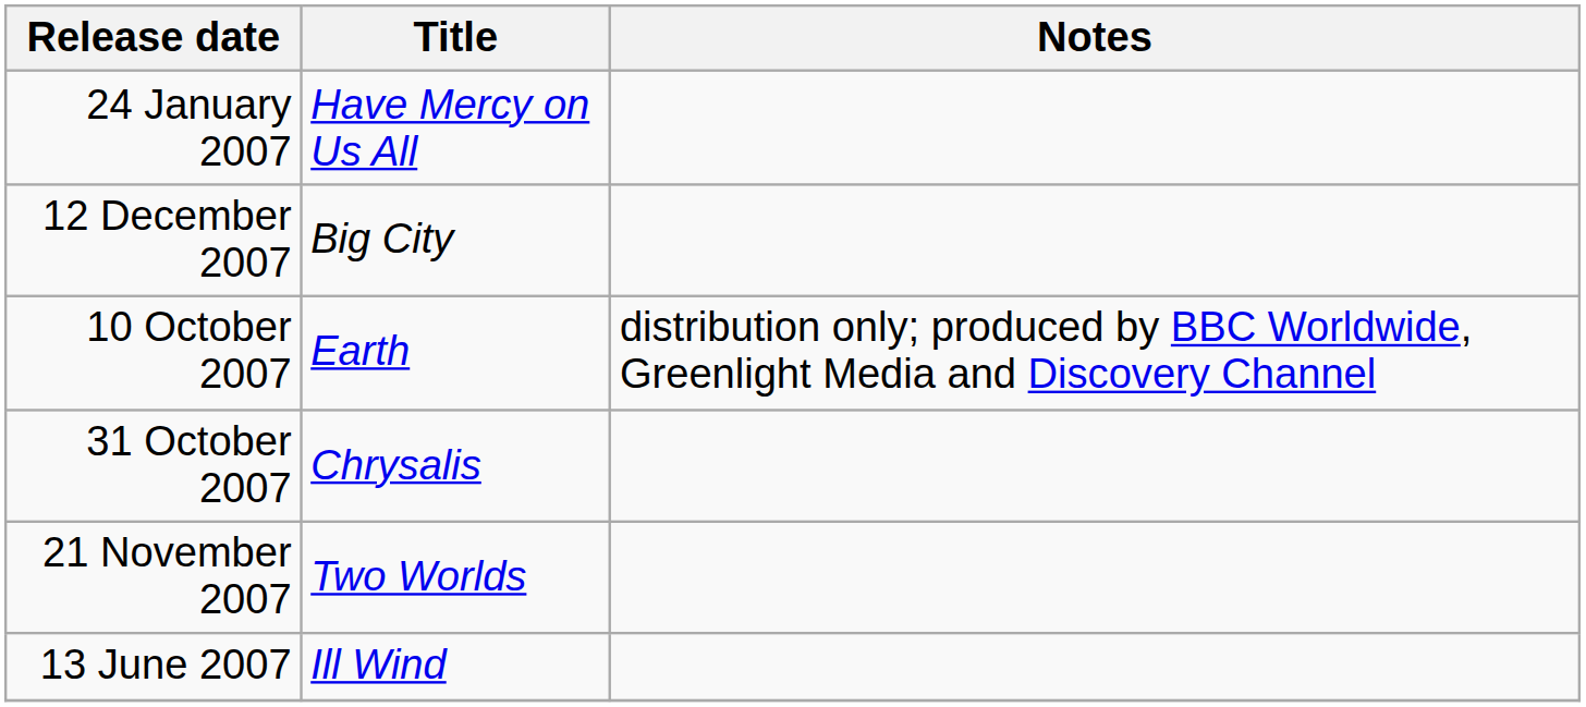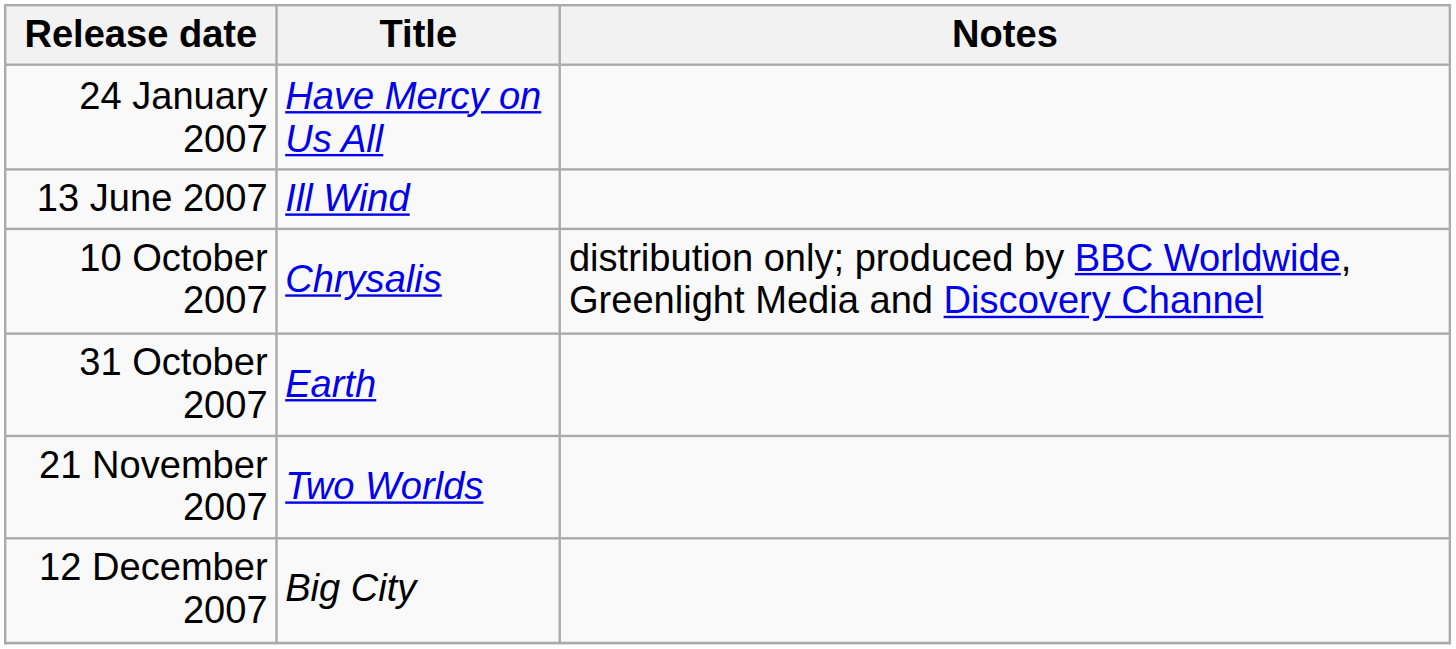 <table class="wikitable sortable">
 <tr>
 <th scope="col">Release date</th>
 <th>Title</th>
 <th>Notes</th>
 </tr>
 <tr>
 <td style="text-align:right;">24 January 2007</td>
 <td><em><a href='#'>Have Mercy on Us All</a></em></td>
 <td></td>
 </tr>
 <tr>
-<td style="text-align:right;">12 December 2007</td>
-<td><em>Big City</em></td>
+<td style="text-align:right;">13 June 2007</td>
+<td><em><a href='#'>Ill Wind</a></em></td>
 <td></td>
 </tr>
 <tr>
 <td style="text-align:right;">10 October 2007</td>
-<td><em><a href='#'>Earth</a></em></td>
+<td><em><a href='#'>Chrysalis</a></em></td>
 <td>distribution only; produced by <a href='#'>BBC Worldwide</a>, Greenlight Media and <a href='#'>Discovery Channel</a></td>
 </tr>
 <tr>
 <td style="text-align:right;">31 October 2007</td>
-<td><em><a href='#'>Chrysalis</a></em></td>
+<td><em><a href='#'>Earth</a></em></td>
 <td></td>
 </tr>
 <tr>
 <td style="text-align:right;">21 November 2007</td>
 <td><em><a href='#'>Two Worlds</a></em></td>
 <td></td>
 </tr>
 <tr>
-<td style="text-align:right;">13 June 2007</td>
-<td><em><a href='#'>Ill Wind</a></em></td>
+<td style="text-align:right;">12 December 2007</td>
+<td><em>Big City</em></td>
 <td></td>
 </tr>
 <tr>
 </tr>
 </table>
